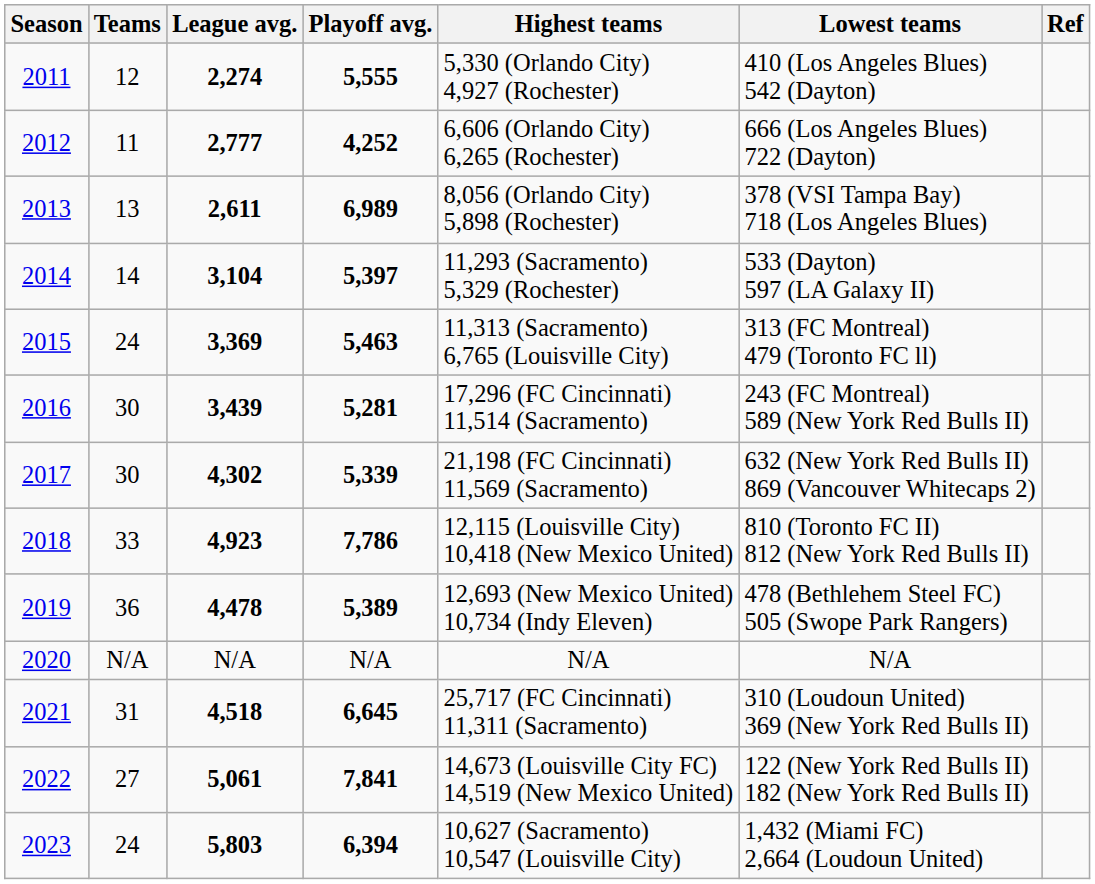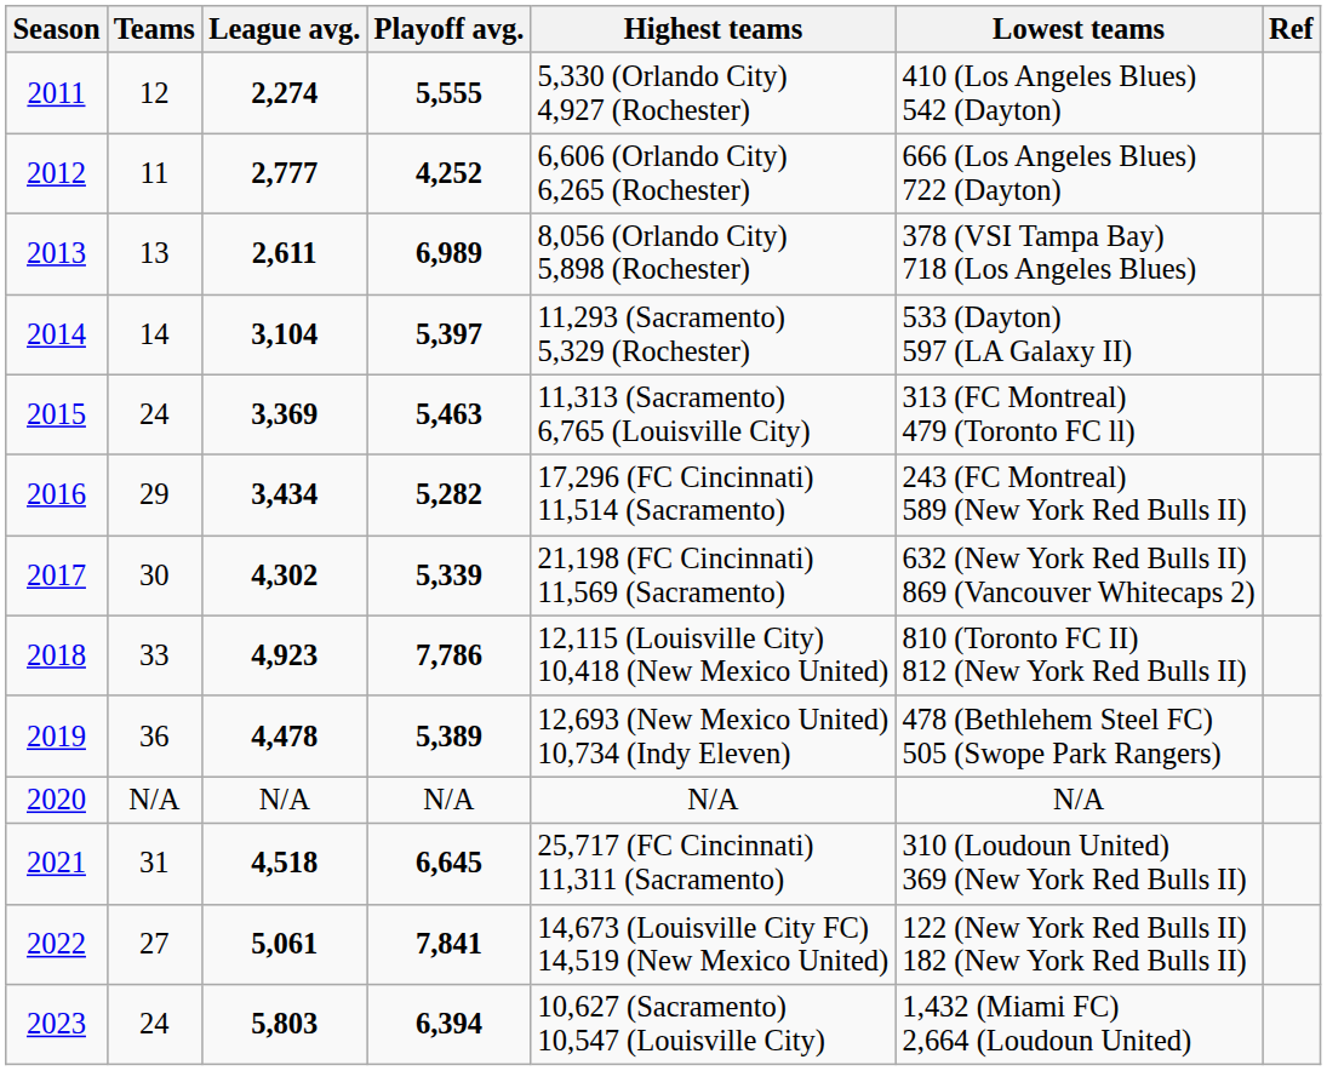 <table class="wikitable sortable" style="text-align:center">
 <tr>
 <th scope=col>Season</th>
 <th scope=col>Teams</th>
 <th scope=col>League avg.</th>
 <th scope=col>Playoff avg.</th>
 <th scope=col>Highest teams</th>
 <th scope=col>Lowest teams</th>
 <th scope=col>Ref</th>
 </tr>
 <tr>
 <td><a href='#'>2011</a></td>
 <td>12</td>
 <td><strong>2,274</strong></td>
 <td><strong>5,555</strong></td>
 <td style="text-align:left;">5,330 (Orlando City)<br>4,927 (Rochester)</td>
 <td style="text-align:left;">410 (Los Angeles Blues)<br>542 (Dayton)</td>
 <td></td>
 </tr>
 <tr>
 <td><a href='#'>2012</a></td>
 <td>11</td>
 <td><strong>2,777</strong></td>
 <td><strong>4,252</strong></td>
 <td style="text-align:left;">6,606 (Orlando City)<br>6,265 (Rochester)</td>
 <td style="text-align:left;">666 (Los Angeles Blues)<br>722 (Dayton)</td>
 <td></td>
 </tr>
 <tr>
 <td><a href='#'>2013</a></td>
 <td>13</td>
 <td><strong>2,611</strong></td>
 <td><strong>6,989</strong></td>
 <td style="text-align:left;">8,056 (Orlando City)<br>5,898 (Rochester)</td>
 <td style="text-align:left;">378 (VSI Tampa Bay)<br>718 (Los Angeles Blues)</td>
 <td></td>
 </tr>
 <tr>
 <td><a href='#'>2014</a></td>
 <td>14</td>
 <td><strong>3,104</strong></td>
 <td><strong>5,397</strong></td>
 <td style="text-align:left;">11,293 (Sacramento)<br>5,329 (Rochester)</td>
 <td style="text-align:left;">533 (Dayton)<br>597 (LA Galaxy II)</td>
 <td></td>
 </tr>
 <tr>
 <td><a href='#'>2015</a></td>
 <td>24</td>
 <td><strong>3,369</strong></td>
 <td><strong>5,463</strong></td>
 <td style="text-align:left;">11,313 (Sacramento)<br>6,765 (Louisville City)</td>
 <td style="text-align:left;">313 (FC Montreal)<br>479 (Toronto FC ll)</td>
 <td></td>
 </tr>
 <tr>
 <td><a href='#'>2016</a></td>
-<td>30</td>
-<td><strong>3,439</strong></td>
-<td><strong>5,281</strong></td>
+<td>29</td>
+<td><strong>3,434</strong></td>
+<td><strong>5,282</strong></td>
 <td style="text-align:left;">17,296 (FC Cincinnati)<br>11,514 (Sacramento)</td>
 <td style="text-align:left;">243 (FC Montreal)<br>589 (New York Red Bulls II)</td>
 <td></td>
 </tr>
 <tr>
 <td><a href='#'>2017</a></td>
 <td>30</td>
 <td><strong>4,302</strong></td>
 <td><strong>5,339</strong></td>
 <td style="text-align:left;">21,198 (FC Cincinnati)<br>11,569 (Sacramento)</td>
 <td style="text-align:left;">632 (New York Red Bulls II)<br>869 (Vancouver Whitecaps 2)</td>
 <td></td>
 </tr>
 <tr>
 <td><a href='#'>2018</a></td>
 <td>33</td>
 <td><strong>4,923</strong></td>
 <td><strong>7,786</strong></td>
 <td style="text-align:left;">12,115 (Louisville City)<br>10,418 (New Mexico United)</td>
 <td style="text-align:left;">810 (Toronto FC II)<br>812 (New York Red Bulls II)</td>
 <td></td>
 </tr>
 <tr>
 <td><a href='#'>2019</a></td>
 <td>36</td>
 <td><strong>4,478</strong></td>
 <td><strong>5,389</strong></td>
 <td style="text-align:left;">12,693 (New Mexico United)<br>10,734 (Indy Eleven)</td>
 <td style="text-align:left;">478 (Bethlehem Steel FC)<br>505 (Swope Park Rangers)</td>
 <td></td>
 </tr>
 <tr>
 <td><a href='#'>2020</a></td>
 <td>N/A</td>
 <td>N/A</td>
 <td>N/A</td>
 <td>N/A</td>
 <td>N/A</td>
 <td></td>
 </tr>
 <tr>
 <td><a href='#'>2021</a></td>
 <td>31</td>
 <td><strong>4,518</strong></td>
 <td><strong>6,645</strong></td>
 <td style="text-align:left;">25,717 (FC Cincinnati)<br>11,311 (Sacramento)</td>
 <td style="text-align:left;">310 (Loudoun United)<br>369 (New York Red Bulls II)</td>
 <td></td>
 </tr>
 <tr>
 <td><a href='#'>2022</a></td>
 <td>27</td>
 <td><strong>5,061</strong></td>
 <td><strong>7,841</strong></td>
 <td style="text-align:left;">14,673 (Louisville City FC)<br>14,519 (New Mexico United)</td>
 <td style="text-align:left;">122 (New York Red Bulls II)<br>182 (New York Red Bulls II)</td>
 <td></td>
 </tr>
 <tr>
 <td><a href='#'>2023</a></td>
 <td>24</td>
 <td><strong>5,803</strong></td>
 <td><strong>6,394</strong></td>
 <td style="text-align:left;">10,627 (Sacramento)<br>10,547 (Louisville City)</td>
 <td style="text-align:left;">1,432 (Miami FC)<br>2,664 (Loudoun United)</td>
 <td></td>
 </tr>
 </table>
